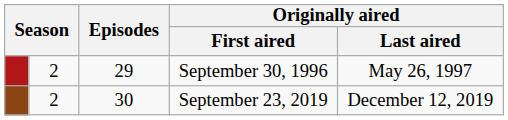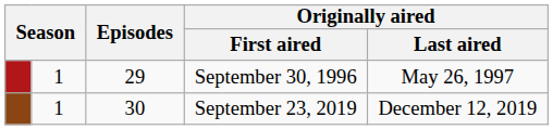 <table class="wikitable" style="text-align: center;">
 <tr>
 <th colspan="2" rowspan="2" style="padding:0 8px;">Season</th>
 <th rowspan="2" style="padding:0 8px;">Episodes</th>
 <th colspan="2" style="padding:0 8px;">Originally aired</th>
 </tr>
 <tr>
 <th>First aired</th>
 <th>Last aired</th>
 </tr>
 <tr>
 <td style="background:#B11618; color:#100; text-align:center;"></td>
-<td>2</td>
+<td>1</td>
 <td>29</td>
 <td style="padding: 0 8px;">September 30, 1996</td>
 <td style="padding: 0 8px;">May 26, 1997</td>
 </tr>
 <tr>
 <td style="background:#8B4513; color:#100; text-align:center;"></td>
-<td>2</td>
+<td>1</td>
 <td>30</td>
 <td style="padding: 0 8px;">September 23, 2019</td>
 <td style="padding: 0 8px;">December 12, 2019</td>
 </tr>
 </table>
